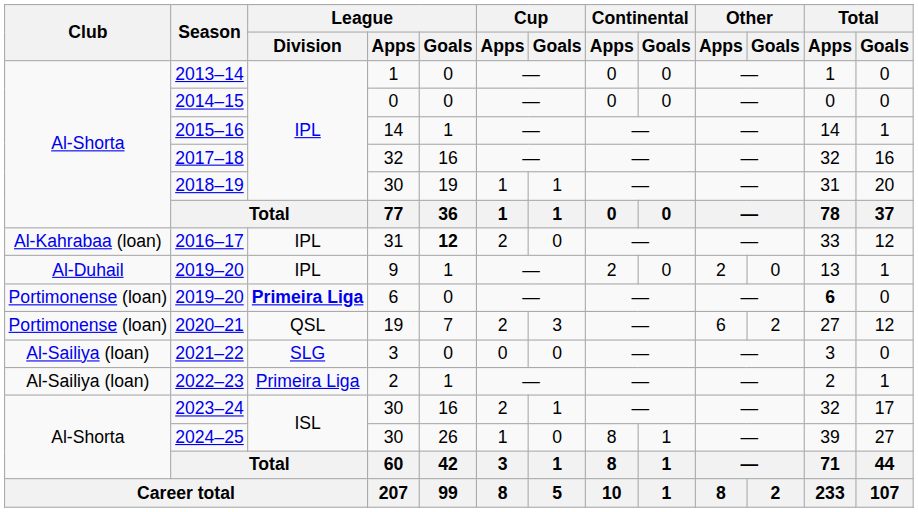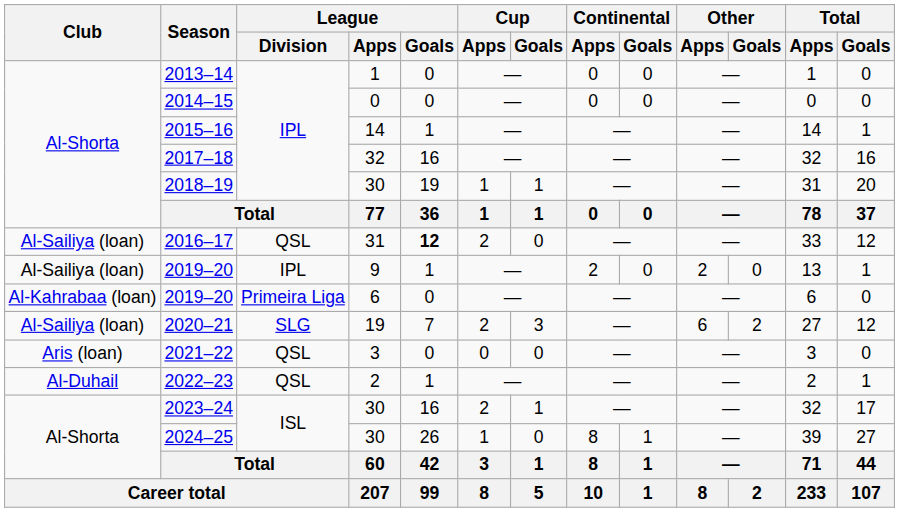 <table class="wikitable" style="text-align:center">
 <tr>
 <th rowspan="2">Club</th>
 <th rowspan="2">Season</th>
 <th colspan="3">League</th>
 <th colspan="2">Cup</th>
 <th colspan="2">Continental</th>
 <th colspan="2">Other</th>
 <th colspan="2">Total</th>
 </tr>
 <tr>
 <th>Division</th>
 <th>Apps</th>
 <th>Goals</th>
 <th>Apps</th>
 <th>Goals</th>
 <th>Apps</th>
 <th>Goals</th>
 <th>Apps</th>
 <th>Goals</th>
 <th>Apps</th>
 <th>Goals</th>
 </tr>
 <tr>
 <td rowspan="6"><a href='#'>Al-Shorta</a></td>
 <td><a href='#'>2013–14</a></td>
 <td rowspan="5"><a href='#'>IPL</a></td>
 <td>1</td>
 <td>0</td>
 <td colspan="2">—</td>
 <td>0</td>
 <td>0</td>
 <td colspan="2">—</td>
 <td>1</td>
 <td>0</td>
 </tr>
 <tr>
 <td><a href='#'>2014–15</a></td>
 <td>0</td>
 <td>0</td>
 <td colspan="2">—</td>
 <td>0</td>
 <td>0</td>
 <td colspan="2">—</td>
 <td>0</td>
 <td>0</td>
 </tr>
 <tr>
 <td><a href='#'>2015–16</a></td>
 <td>14</td>
 <td>1</td>
 <td colspan="2">—</td>
 <td colspan="2">—</td>
 <td colspan="2">—</td>
 <td>14</td>
 <td>1</td>
 </tr>
 <tr>
 <td><a href='#'>2017–18</a></td>
 <td>32</td>
 <td>16</td>
 <td colspan="2">—</td>
 <td colspan="2">—</td>
 <td colspan="2">—</td>
 <td>32</td>
 <td>16</td>
 </tr>
 <tr>
 <td><a href='#'>2018–19</a></td>
 <td>30</td>
 <td>19</td>
 <td>1</td>
 <td>1</td>
 <td colspan="2">—</td>
 <td colspan="2">—</td>
 <td>31</td>
 <td>20</td>
 </tr>
 <tr>
 <th colspan="2">Total</th>
 <th>77</th>
 <th>36</th>
 <th>1</th>
 <th>1</th>
 <th>0</th>
 <th>0</th>
 <th colspan="2">—</th>
 <th>78</th>
 <th>37</th>
 </tr>
 <tr>
-<td><a href='#'>Al-Kahrabaa</a> (loan)</td>
+<td><a href='#'>Al-Sailiya</a> (loan)</td>
 <td><a href='#'>2016–17</a></td>
-<td>IPL</td>
+<td>QSL</td>
 <td>31</td>
 <td><strong>12</strong></td>
 <td>2</td>
 <td>0</td>
 <td colspan="2">—</td>
 <td colspan="2">—</td>
 <td>33</td>
 <td>12</td>
 </tr>
 <tr>
-<td><a href='#'>Al-Duhail</a></td>
+<td>Al-Sailiya (loan)</td>
 <td><a href='#'>2019–20</a></td>
 <td>IPL</td>
 <td>9</td>
 <td>1</td>
 <td colspan="2">—</td>
 <td>2</td>
 <td>0</td>
 <td>2</td>
 <td>0</td>
 <td>13</td>
 <td>1</td>
 </tr>
 <tr>
-<td><a href='#'>Portimonense</a> (loan)</td>
+<td><a href='#'>Al-Kahrabaa</a> (loan)</td>
 <td><a href='#'>2019–20</a></td>
-<td><strong><a href='#'>Primeira Liga</a></strong></td>
+<td><a href='#'>Primeira Liga</a></td>
 <td>6</td>
 <td>0</td>
 <td colspan="2">—</td>
 <td colspan="2">—</td>
 <td colspan="2">—</td>
-<td><strong>6</strong></td>
+<td>6</td>
 <td>0</td>
 </tr>
 <tr>
-<td><a href='#'>Portimonense</a> (loan)</td>
+<td><a href='#'>Al-Sailiya</a> (loan)</td>
 <td><a href='#'>2020–21</a></td>
-<td>QSL</td>
+<td><a href='#'>SLG</a></td>
 <td>19</td>
 <td>7</td>
 <td>2</td>
 <td>3</td>
 <td colspan="2">—</td>
 <td>6</td>
 <td>2</td>
 <td>27</td>
 <td>12</td>
 </tr>
 <tr>
-<td><a href='#'>Al-Sailiya</a> (loan)</td>
+<td><a href='#'>Aris</a> (loan)</td>
 <td><a href='#'>2021–22</a></td>
-<td><a href='#'>SLG</a></td>
+<td>QSL</td>
 <td>3</td>
 <td>0</td>
 <td>0</td>
 <td>0</td>
 <td colspan="2">—</td>
 <td colspan="2">—</td>
 <td>3</td>
 <td>0</td>
 </tr>
 <tr>
-<td>Al-Sailiya (loan)</td>
+<td><a href='#'>Al-Duhail</a></td>
 <td><a href='#'>2022–23</a></td>
-<td><a href='#'>Primeira Liga</a></td>
+<td>QSL</td>
 <td>2</td>
 <td>1</td>
 <td colspan="2">—</td>
 <td colspan="2">—</td>
 <td colspan="2">—</td>
 <td>2</td>
 <td>1</td>
 </tr>
 <tr>
 <td rowspan="3">Al-Shorta</td>
 <td><a href='#'>2023–24</a></td>
 <td rowspan="2">ISL</td>
 <td>30</td>
 <td>16</td>
 <td>2</td>
 <td>1</td>
 <td colspan="2">—</td>
 <td colspan="2">—</td>
 <td>32</td>
 <td>17</td>
 </tr>
 <tr>
 <td><a href='#'>2024–25</a></td>
 <td>30</td>
 <td>26</td>
 <td>1</td>
 <td>0</td>
 <td>8</td>
 <td>1</td>
 <td colspan="2">—</td>
 <td>39</td>
 <td>27</td>
 </tr>
 <tr>
 <th colspan="2">Total</th>
 <th>60</th>
 <th>42</th>
 <th>3</th>
 <th>1</th>
 <th>8</th>
 <th>1</th>
 <th colspan="2">—</th>
 <th>71</th>
 <th>44</th>
 </tr>
 <tr>
 <th colspan="3">Career total</th>
 <th>207</th>
 <th>99</th>
 <th>8</th>
 <th>5</th>
 <th>10</th>
 <th>1</th>
 <th>8</th>
 <th>2</th>
 <th>233</th>
 <th>107</th>
 </tr>
 </table>
